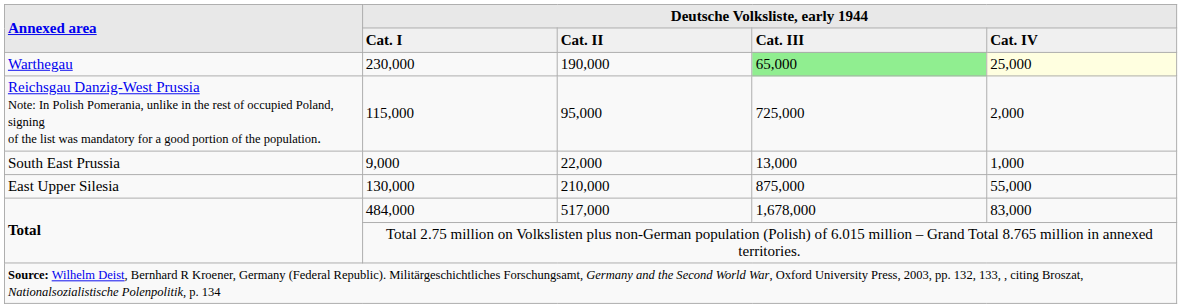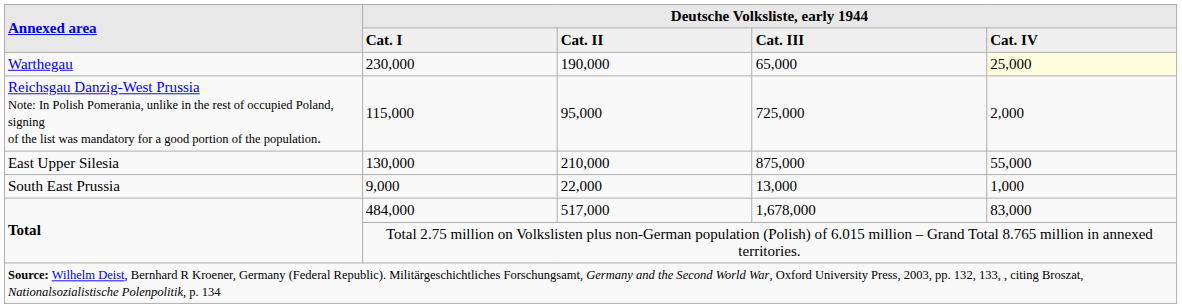 <table class=wikitable>
 <tr style="background:#E8E8E8;">
 <td rowspan="2"><strong><a href='#'>Annexed area</a></strong></td>
 <td colspan="4" style="text-align:center;"><strong>Deutsche Volksliste, early 1944</strong></td>
 </tr>
 <tr style="background:#F0F0F0;">
 <td><strong>Cat. I</strong></td>
 <td><strong>Cat. II</strong></td>
 <td><strong>Cat. III</strong></td>
 <td><strong>Cat. IV</strong></td>
 </tr>
 <tr>
 <td><a href='#'>Warthegau</a></td>
 <td>230,000</td>
 <td>190,000</td>
-<td style="background: lightgreen;">65,000</td>
+<td>65,000</td>
 <td style="background: lightyellow;">25,000</td>
 </tr>
 <tr>
 <td><a href='#'>Reichsgau Danzig-West Prussia</a><br><small>Note: In Polish Pomerania, unlike in the rest of occupied Poland, signing<br> of the list was mandatory for a good portion of the population</small>.</td>
 <td>115,000</td>
 <td>95,000</td>
 <td>725,000</td>
 <td>2,000</td>
 </tr>
 <tr>
+<td>East Upper Silesia</td>
+<td>130,000</td>
+<td>210,000</td>
+<td>875,000</td>
+<td>55,000</td>
+</tr>
+<tr>
 <td>South East Prussia</td>
 <td>9,000</td>
 <td>22,000</td>
 <td>13,000</td>
 <td>1,000</td>
-</tr>
-<tr>
-<td>East Upper Silesia</td>
-<td>130,000</td>
-<td>210,000</td>
-<td>875,000</td>
-<td>55,000</td>
 </tr>
 <tr>
 <td rowspan="2"><strong>Total</strong></td>
 <td>484,000</td>
 <td>517,000</td>
 <td>1,678,000</td>
 <td>83,000</td>
 </tr>
 <tr>
 <td colspan="4" style="text-align:center;">Total 2.75 million on Volkslisten plus non-German population (Polish) of 6.015 million – Grand Total 8.765 million in annexed territories.</td>
 </tr>
 <tr>
 <td colspan="5"><small><strong>Source:</strong> <a href='#'>Wilhelm Deist</a>, Bernhard R Kroener, Germany (Federal Republic). Militärgeschichtliches Forschungsamt, <em>Germany and the Second World War</em>, Oxford University Press, 2003, pp. 132, 133, , citing Broszat, <em>Nationalsozialistische Polenpolitik</em>, p. 134</small></td>
 </tr>
 </table>
